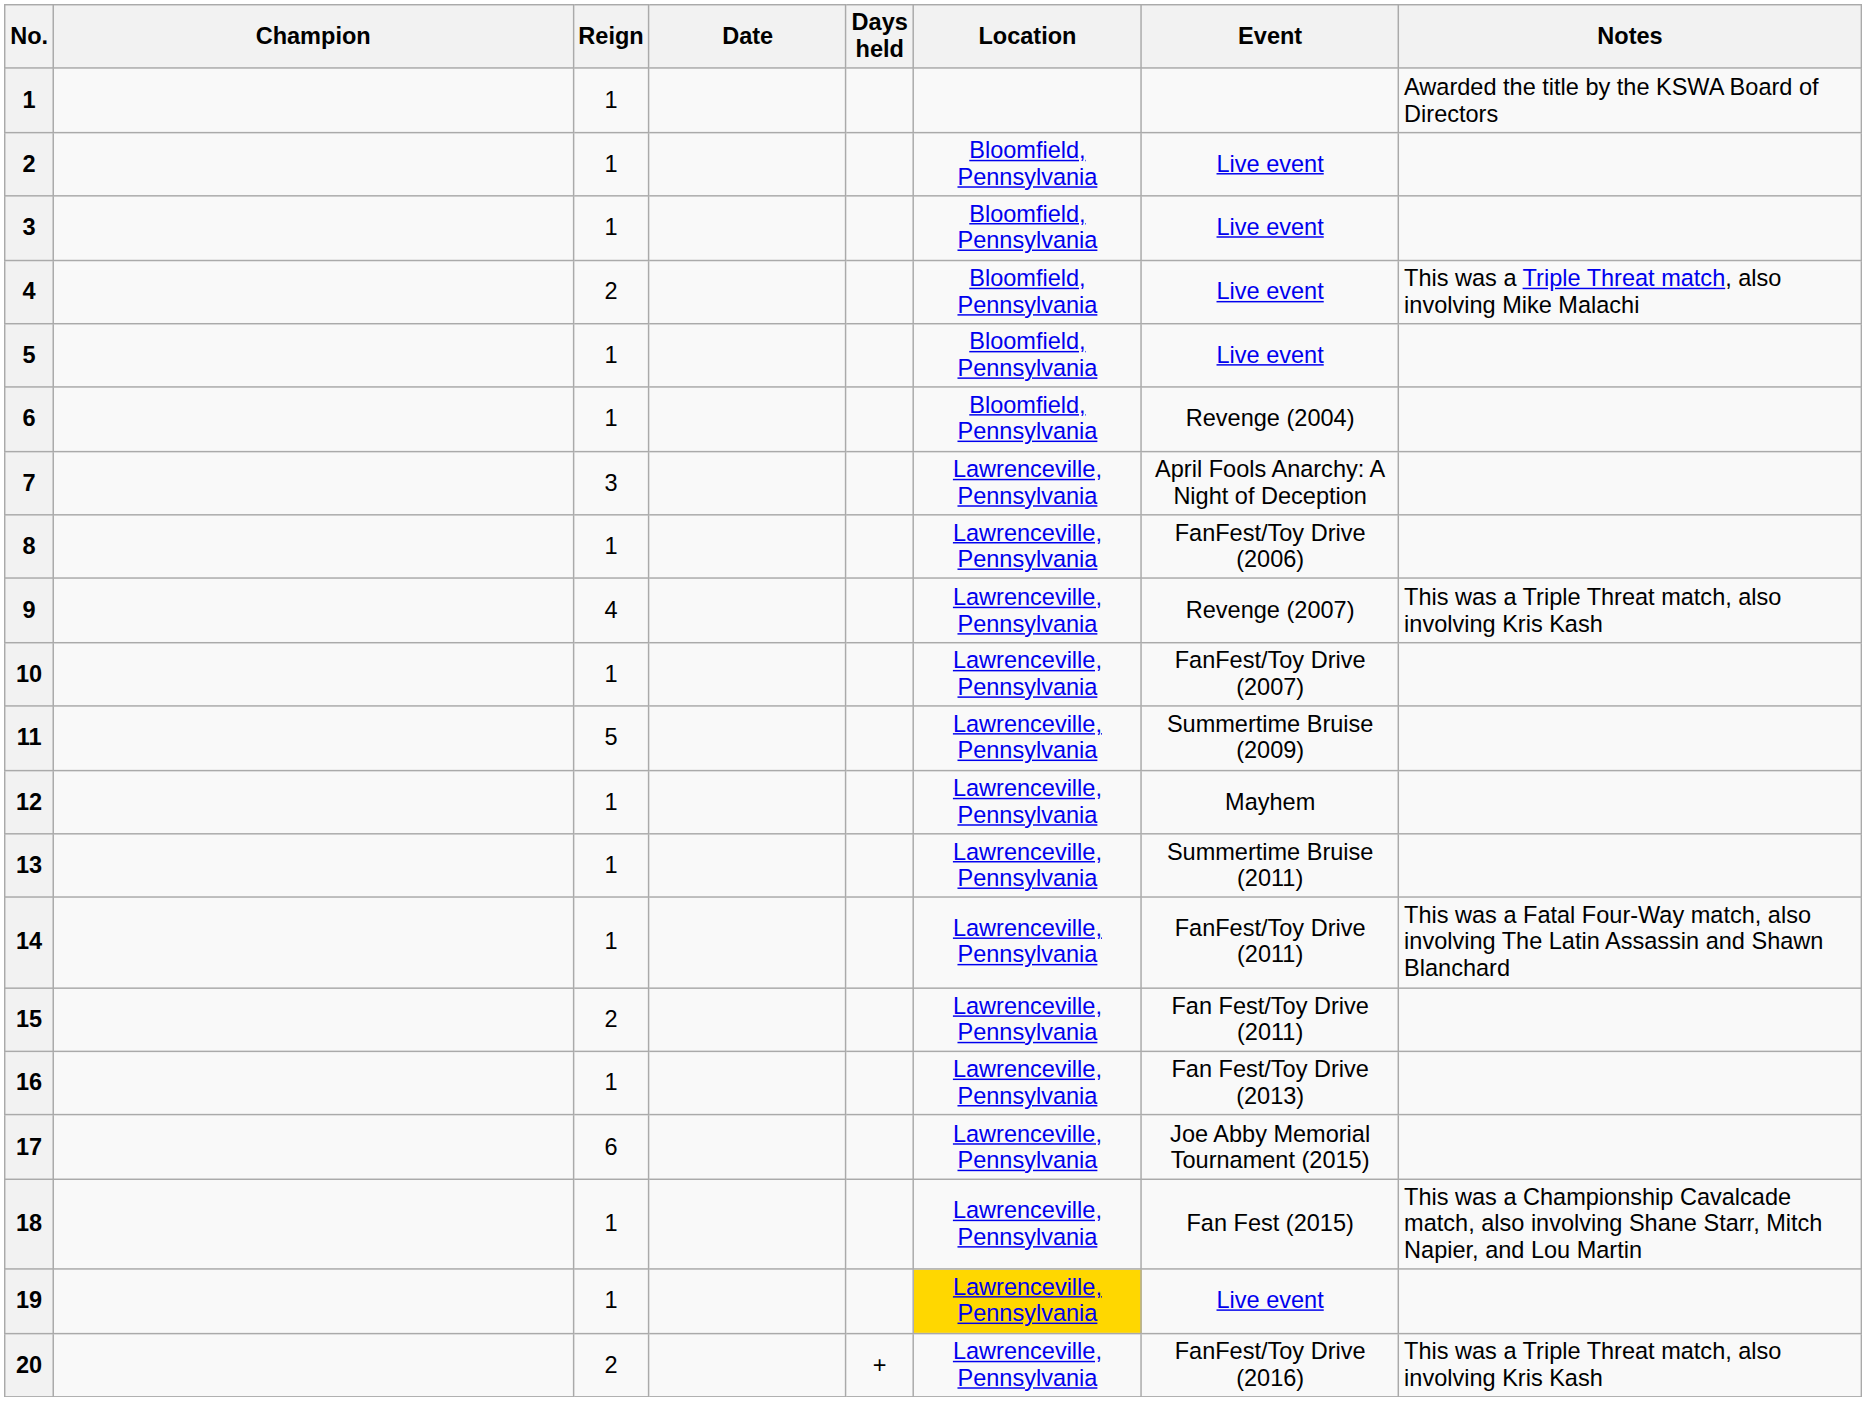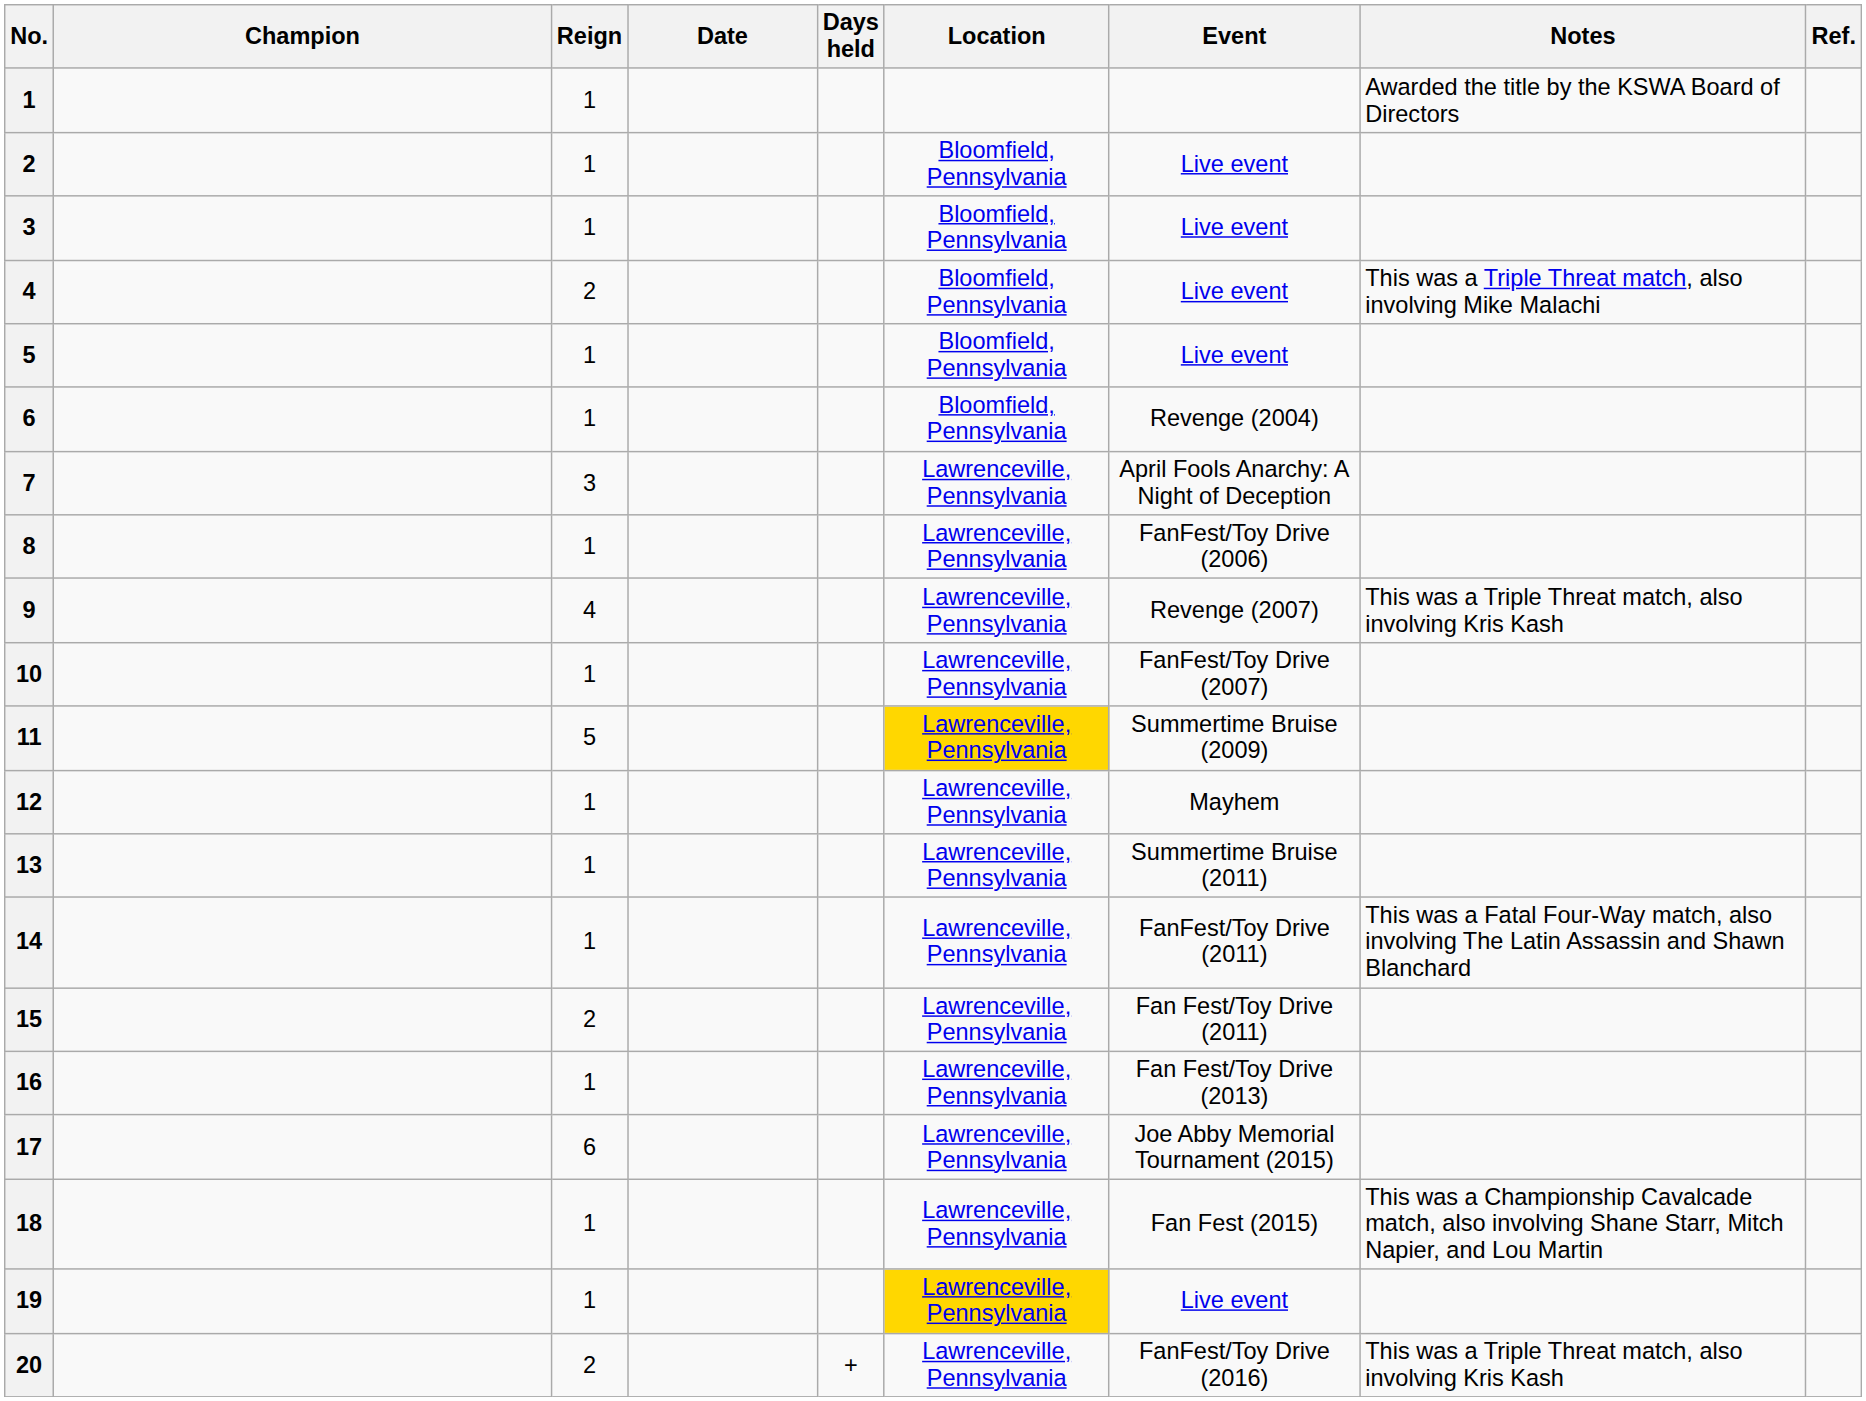 <table class="wikitable sortable" style="text-align: center" width=100%>
 <tr>
 <th width=0 data-sort-type="number">No.</th>
 <th width=32%>Champion</th>
 <th width=0>Reign</th>
 <th width=12%>Date</th>
 <th width=0 data-sort-type="number">Days held</th>
 <th width=13%>Location</th>
 <th width=15%>Event</th>
 <th width=60% class="unsortable">Notes</th>
+<th width=0 class="unsortable">Ref.</th>
 </tr>
 <tr>
 <th>1</th>
 <td></td>
 <td>1</td>
 <td></td>
 <td></td>
 <td></td>
 <td></td>
 <td align=left>Awarded the title by the KSWA Board of Directors</td>
+<td></td>
 </tr>
 <tr>
 <th>2</th>
 <td></td>
 <td>1</td>
 <td></td>
 <td></td>
 <td><a href='#'>Bloomfield, Pennsylvania</a></td>
 <td><a href='#'>Live event</a></td>
 <td align=left> </td>
+<td></td>
 </tr>
 <tr>
 <th>3</th>
 <td></td>
 <td>1</td>
 <td></td>
 <td></td>
 <td><a href='#'>Bloomfield, Pennsylvania</a></td>
 <td><a href='#'>Live event</a></td>
 <td align=left></td>
+<td></td>
 </tr>
 <tr>
 <th>4</th>
 <td></td>
 <td>2</td>
 <td></td>
 <td></td>
 <td><a href='#'>Bloomfield, Pennsylvania</a></td>
 <td><a href='#'>Live event</a></td>
 <td align=left>This was a <a href='#'>Triple Threat match</a>, also involving Mike Malachi</td>
+<td> </td>
 </tr>
 <tr>
 <th>5</th>
 <td></td>
 <td>1</td>
 <td></td>
 <td></td>
 <td><a href='#'>Bloomfield, Pennsylvania</a></td>
 <td><a href='#'>Live event</a></td>
 <td align=left> </td>
+<td> </td>
 </tr>
 <tr>
 <th>6</th>
 <td></td>
 <td>1</td>
 <td></td>
 <td></td>
 <td><a href='#'>Bloomfield, Pennsylvania</a></td>
 <td>Revenge (2004)</td>
 <td align=left></td>
+<td> </td>
 </tr>
 <tr>
 <th>7</th>
 <td></td>
 <td>3</td>
 <td></td>
 <td></td>
 <td><a href='#'>Lawrenceville, Pennsylvania</a></td>
 <td>April Fools Anarchy: A Night of Deception</td>
 <td align=left> </td>
+<td> </td>
 </tr>
 <tr>
 <th>8</th>
 <td></td>
 <td>1</td>
 <td></td>
 <td></td>
 <td><a href='#'>Lawrenceville, Pennsylvania</a></td>
 <td>FanFest/Toy Drive (2006)</td>
 <td align=left> </td>
+<td></td>
 </tr>
 <tr>
 <th>9</th>
 <td></td>
 <td>4</td>
 <td></td>
 <td></td>
 <td><a href='#'>Lawrenceville, Pennsylvania</a></td>
 <td>Revenge (2007)</td>
 <td align=left>This was a Triple Threat match, also involving Kris Kash</td>
+<td></td>
 </tr>
 <tr>
 <th>10</th>
 <td></td>
 <td>1</td>
 <td></td>
 <td></td>
 <td><a href='#'>Lawrenceville, Pennsylvania</a></td>
 <td>FanFest/Toy Drive (2007)</td>
 <td align=left> </td>
+<td></td>
 </tr>
 <tr>
 <th>11</th>
 <td></td>
 <td>5</td>
 <td></td>
 <td></td>
-<td><a href='#'>Lawrenceville, Pennsylvania</a></td>
+<td style="background: gold;"><a href='#'>Lawrenceville, Pennsylvania</a></td>
 <td>Summertime Bruise (2009)</td>
 <td align=left> </td>
+<td> </td>
 </tr>
 <tr>
 <th>12</th>
 <td></td>
 <td>1</td>
 <td></td>
 <td></td>
 <td><a href='#'>Lawrenceville, Pennsylvania</a></td>
 <td>Mayhem</td>
 <td align=left> </td>
+<td> </td>
 </tr>
 <tr>
 <th>13</th>
 <td></td>
 <td>1</td>
 <td></td>
 <td></td>
 <td><a href='#'>Lawrenceville, Pennsylvania</a></td>
 <td>Summertime Bruise (2011)</td>
 <td align=left> </td>
+<td> </td>
 </tr>
 <tr>
 <th>14</th>
 <td></td>
 <td>1</td>
 <td></td>
 <td> </td>
 <td><a href='#'>Lawrenceville, Pennsylvania</a></td>
 <td>FanFest/Toy Drive (2011)</td>
 <td align=left>This was a Fatal Four-Way match, also involving The Latin Assassin and Shawn Blanchard</td>
+<td></td>
 </tr>
 <tr>
 <th>15</th>
 <td></td>
 <td>2</td>
 <td></td>
 <td></td>
 <td><a href='#'>Lawrenceville, Pennsylvania</a></td>
 <td>Fan Fest/Toy Drive (2011)</td>
 <td align=left></td>
+<td> </td>
 </tr>
 <tr>
 <th>16</th>
 <td></td>
 <td>1</td>
 <td></td>
 <td></td>
 <td><a href='#'>Lawrenceville, Pennsylvania</a></td>
 <td>Fan Fest/Toy Drive (2013)</td>
 <td align=left></td>
+<td> </td>
 </tr>
 <tr>
 <th>17</th>
 <td></td>
 <td>6</td>
 <td></td>
 <td></td>
 <td><a href='#'>Lawrenceville, Pennsylvania</a></td>
 <td>Joe Abby Memorial Tournament (2015)</td>
 <td align=left> </td>
+<td> </td>
 </tr>
 <tr>
 <th>18</th>
 <td></td>
 <td>1</td>
 <td></td>
 <td></td>
 <td><a href='#'>Lawrenceville, Pennsylvania</a></td>
 <td>Fan Fest (2015)</td>
 <td align=left>This was a Championship Cavalcade match, also involving Shane Starr, Mitch Napier, and Lou Martin</td>
+<td></td>
 </tr>
 <tr>
 <th>19</th>
 <td></td>
 <td>1</td>
 <td></td>
 <td></td>
 <td style="background: gold;"><a href='#'>Lawrenceville, Pennsylvania</a></td>
 <td><a href='#'>Live event</a></td>
 <td align=left> </td>
+<td></td>
 </tr>
 <tr>
 <th>20</th>
 <td></td>
 <td>2</td>
 <td></td>
 <td>+</td>
 <td><a href='#'>Lawrenceville, Pennsylvania</a></td>
 <td>FanFest/Toy Drive (2016)</td>
 <td align=left>This was a Triple Threat match, also involving Kris Kash</td>
+<td></td>
 </tr>
 </table>
